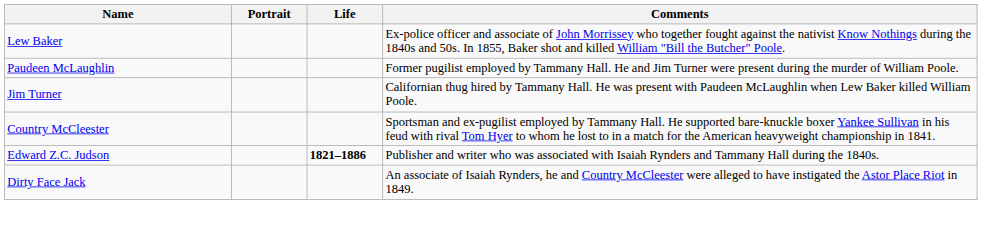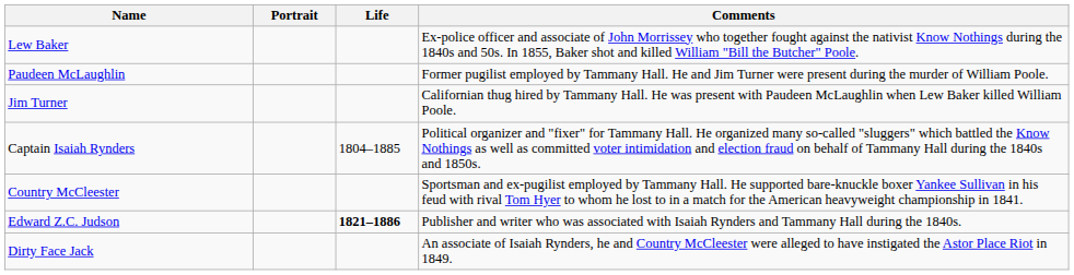 <table class=wikitable>
 <tr>
 <th width="21%">Name</th>
 <th width="7%">Portrait</th>
 <th width="7%">Life</th>
 <th width="55%">Comments</th>
 </tr>
 <tr>
 <td><a href='#'>Lew Baker</a></td>
 <td></td>
 <td></td>
 <td>Ex-police officer and associate of <a href='#'>John Morrissey</a> who together fought against the nativist <a href='#'>Know Nothings</a> during the 1840s and 50s. In 1855, Baker shot and killed <a href='#'>William "Bill the Butcher" Poole</a>.</td>
 </tr>
 <tr>
 <td><a href='#'>Paudeen McLaughlin</a></td>
 <td></td>
 <td></td>
 <td>Former pugilist employed by Tammany Hall. He and Jim Turner were present during the murder of William Poole.</td>
 </tr>
 <tr>
 <td><a href='#'>Jim Turner</a></td>
 <td></td>
 <td></td>
 <td>Californian thug hired by Tammany Hall. He was present with Paudeen McLaughlin when Lew Baker killed William Poole.</td>
 </tr>
 <tr>
+<td>Captain <a href='#'>Isaiah Rynders</a></td>
+<td></td>
+<td>1804–1885</td>
+<td>Political organizer and "fixer" for Tammany Hall. He organized many so-called "sluggers" which battled the <a href='#'>Know Nothings</a> as well as committed <a href='#'>voter intimidation</a> and <a href='#'>election fraud</a> on behalf of Tammany Hall during the 1840s and 1850s.</td>
+</tr>
+<tr>
 <td><a href='#'>Country McCleester</a></td>
 <td></td>
 <td></td>
 <td>Sportsman and ex-pugilist employed by Tammany Hall. He supported bare-knuckle boxer <a href='#'>Yankee Sullivan</a> in his feud with rival <a href='#'>Tom Hyer</a> to whom he lost to in a match for the American heavyweight championship in 1841.</td>
 </tr>
 <tr>
 <td><a href='#'>Edward Z.C. Judson</a></td>
 <td></td>
 <td><strong>1821–1886</strong></td>
 <td>Publisher and writer who was associated with Isaiah Rynders and Tammany Hall during the 1840s.</td>
 </tr>
 <tr>
 <td><a href='#'>Dirty Face Jack</a></td>
 <td></td>
 <td></td>
 <td>An associate of Isaiah Rynders, he and <a href='#'>Country McCleester</a> were alleged to have instigated the <a href='#'>Astor Place Riot</a> in 1849.</td>
 </tr>
 </table>
